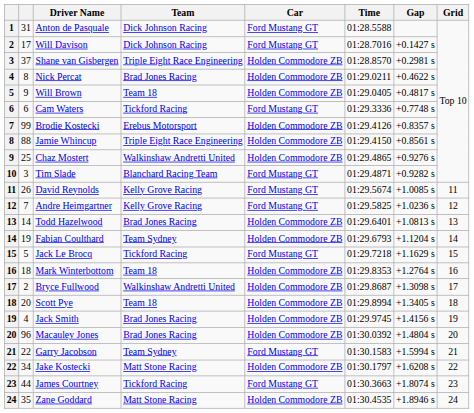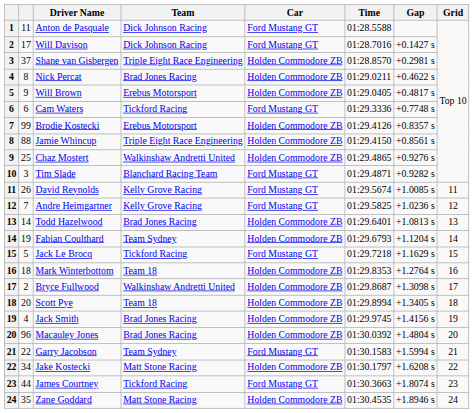 <table class="wikitable" style=font-size:85%;>
 <tr>
 <th></th>
 <th></th>
 <th>Driver Name</th>
 <th>Team</th>
 <th>Car</th>
 <th>Time</th>
 <th>Gap</th>
 <th>Grid</th>
 </tr>
 <tr>
 <th>1</th>
-<td align=center>31</td>
+<td align=center>11</td>
 <td> <a href='#'>Anton de Pasquale</a></td>
 <td><a href='#'>Dick Johnson Racing</a></td>
 <td><a href='#'>Ford Mustang GT</a></td>
 <td>01:28.5588</td>
 <td></td>
 <td rowspan=10>Top 10</td>
 </tr>
 <tr>
 <th>2</th>
 <td align=center>17</td>
 <td> <a href='#'>Will Davison</a></td>
 <td><a href='#'>Dick Johnson Racing</a></td>
 <td><a href='#'>Ford Mustang GT</a></td>
 <td>01:28.7016</td>
 <td>+0.1427 s</td>
 </tr>
 <tr>
 <th>3</th>
 <td align=center>37</td>
 <td> <a href='#'>Shane van Gisbergen</a></td>
 <td><a href='#'>Triple Eight Race Engineering</a></td>
 <td><a href='#'>Holden Commodore ZB</a></td>
 <td>01:28.8570</td>
 <td>+0.2981 s</td>
 </tr>
 <tr>
 <th>4</th>
 <td align=center>8</td>
 <td> <a href='#'>Nick Percat</a></td>
 <td><a href='#'>Brad Jones Racing</a></td>
 <td><a href='#'>Holden Commodore ZB</a></td>
 <td>01:29.0211</td>
 <td>+0.4622 s</td>
 </tr>
 <tr>
 <th>5</th>
 <td align=center>9</td>
 <td> <a href='#'>Will Brown</a></td>
-<td><a href='#'>Team 18</a></td>
+<td><a href='#'>Erebus Motorsport</a></td>
 <td><a href='#'>Holden Commodore ZB</a></td>
 <td>01:29.0405</td>
 <td>+0.4817 s</td>
 </tr>
 <tr>
 <th>6</th>
 <td align=center>6</td>
 <td> <a href='#'>Cam Waters</a></td>
 <td><a href='#'>Tickford Racing</a></td>
 <td><a href='#'>Ford Mustang GT</a></td>
 <td>01:29.3336</td>
 <td>+0.7748 s</td>
 </tr>
 <tr>
 <th>7</th>
 <td align=center>99</td>
 <td> <a href='#'>Brodie Kostecki</a></td>
 <td><a href='#'>Erebus Motorsport</a></td>
 <td><a href='#'>Holden Commodore ZB</a></td>
 <td>01:29.4126</td>
 <td>+0.8357 s</td>
 </tr>
 <tr>
 <th>8</th>
 <td align=center>88</td>
 <td> <a href='#'>Jamie Whincup</a></td>
 <td><a href='#'>Triple Eight Race Engineering</a></td>
 <td><a href='#'>Holden Commodore ZB</a></td>
 <td>01:29.4150</td>
 <td>+0.8561 s</td>
 </tr>
 <tr>
 <th>9</th>
 <td align=center>25</td>
 <td> <a href='#'>Chaz Mostert</a></td>
 <td><a href='#'>Walkinshaw Andretti United</a></td>
 <td><a href='#'>Holden Commodore ZB</a></td>
 <td>01:29.4865</td>
 <td>+0.9276 s</td>
 </tr>
 <tr>
 <th>10</th>
 <td align=center>3</td>
 <td> <a href='#'>Tim Slade</a></td>
 <td><a href='#'>Blanchard Racing Team</a></td>
 <td><a href='#'>Ford Mustang GT</a></td>
 <td>01:29.4871</td>
 <td>+0.9282 s</td>
 </tr>
 <tr>
 <th>11</th>
 <td align=center>26</td>
 <td> <a href='#'>David Reynolds</a></td>
 <td><a href='#'>Kelly Grove Racing</a></td>
 <td><a href='#'>Ford Mustang GT</a></td>
 <td>01:29.5674</td>
 <td>+1.0085 s</td>
 <td align=center>11</td>
 </tr>
 <tr>
 <th>12</th>
 <td align=center>7</td>
 <td> <a href='#'>Andre Heimgartner</a></td>
 <td><a href='#'>Kelly Grove Racing</a></td>
 <td><a href='#'>Ford Mustang GT</a></td>
 <td>01:29.5825</td>
 <td>+1.0236 s</td>
 <td align=center>12</td>
 </tr>
 <tr>
 <th>13</th>
 <td align=center>14</td>
 <td> <a href='#'>Todd Hazelwood</a></td>
 <td><a href='#'>Brad Jones Racing</a></td>
 <td><a href='#'>Holden Commodore ZB</a></td>
 <td>01:29.6401</td>
 <td>+1.0813 s</td>
 <td align=center>13</td>
 </tr>
 <tr>
 <th>14</th>
 <td align=center>19</td>
 <td> <a href='#'>Fabian Coulthard</a></td>
 <td><a href='#'>Team Sydney</a></td>
 <td><a href='#'>Holden Commodore ZB</a></td>
 <td>01:29.6793</td>
 <td>+1.1204 s</td>
 <td align=center>14</td>
 </tr>
 <tr>
 <th>15</th>
 <td align=center>5</td>
 <td> <a href='#'>Jack Le Brocq</a></td>
 <td><a href='#'>Tickford Racing</a></td>
 <td><a href='#'>Ford Mustang GT</a></td>
 <td>01:29.7218</td>
 <td>+1.1629 s</td>
 <td align=center>15</td>
 </tr>
 <tr>
 <th>16</th>
 <td align=center>18</td>
 <td> <a href='#'>Mark Winterbottom</a></td>
 <td><a href='#'>Team 18</a></td>
 <td><a href='#'>Holden Commodore ZB</a></td>
 <td>01:29.8353</td>
 <td>+1.2764 s</td>
 <td align=center>16</td>
 </tr>
 <tr>
 <th>17</th>
 <td align=center>2</td>
 <td> <a href='#'>Bryce Fullwood</a></td>
 <td><a href='#'>Walkinshaw Andretti United</a></td>
 <td><a href='#'>Holden Commodore ZB</a></td>
 <td>01:29.8687</td>
 <td>+1.3098 s</td>
 <td align=center>17</td>
 </tr>
 <tr>
 <th>18</th>
 <td align=center>20</td>
 <td> <a href='#'>Scott Pye</a></td>
 <td><a href='#'>Team 18</a></td>
 <td><a href='#'>Holden Commodore ZB</a></td>
 <td>01:29.8994</td>
 <td>+1.3405 s</td>
 <td align=center>18</td>
 </tr>
 <tr>
 <th>19</th>
 <td align=center>4</td>
 <td> <a href='#'>Jack Smith</a></td>
 <td><a href='#'>Brad Jones Racing</a></td>
 <td><a href='#'>Holden Commodore ZB</a></td>
 <td>01:29.9745</td>
 <td>+1.4156 s</td>
 <td align=center>19</td>
 </tr>
 <tr>
 <th>20</th>
 <td align=center>96</td>
 <td> <a href='#'>Macauley Jones</a></td>
 <td><a href='#'>Brad Jones Racing</a></td>
 <td><a href='#'>Holden Commodore ZB</a></td>
 <td>01:30.0392</td>
 <td>+1.4804 s</td>
 <td align=center>20</td>
 </tr>
 <tr>
 <th>21</th>
 <td align=center>22</td>
 <td> <a href='#'>Garry Jacobson</a></td>
 <td><a href='#'>Team Sydney</a></td>
 <td><a href='#'>Ford Mustang GT</a></td>
 <td>01:30.1583</td>
 <td>+1.5994 s</td>
 <td align=center>21</td>
 </tr>
 <tr>
 <th>22</th>
 <td align=center>34</td>
 <td> <a href='#'>Jake Kostecki</a></td>
 <td><a href='#'>Matt Stone Racing</a></td>
 <td><a href='#'>Holden Commodore ZB</a></td>
 <td>01:30.1797</td>
 <td>+1.6208 s</td>
 <td align=center>22</td>
 </tr>
 <tr>
 <th>23</th>
 <td align=center>44</td>
 <td> <a href='#'>James Courtney</a></td>
 <td><a href='#'>Tickford Racing</a></td>
 <td><a href='#'>Ford Mustang GT</a></td>
 <td>01:30.3663</td>
 <td>+1.8074 s</td>
 <td align=center>23</td>
 </tr>
 <tr>
 <th>24</th>
 <td align=center>35</td>
 <td> <a href='#'>Zane Goddard</a></td>
 <td><a href='#'>Matt Stone Racing</a></td>
 <td><a href='#'>Holden Commodore ZB</a></td>
 <td>01:30.4535</td>
 <td>+1.8946 s</td>
 <td align=center>24</td>
 </tr>
 </table>
